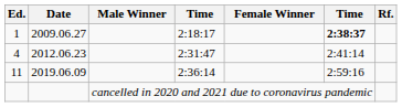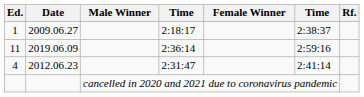 <table class="wikitable sortable">
 <tr>
 <th class="unsortable">Ed.</th>
 <th>Date</th>
 <th>Male Winner</th>
 <th>Time</th>
 <th>Female Winner</th>
 <th>Time</th>
 <th class="unsortable">Rf.</th>
 </tr>
 <tr>
 <td align="center">1</td>
 <td>2009.06.27</td>
 <td></td>
 <td>2:18:17</td>
 <td> </td>
-<td><strong>2:38:37</strong></td>
+<td>2:38:37</td>
+<td></td>
+</tr>
+<tr>
+<td align="center">11</td>
+<td>2019.06.09</td>
+<td></td>
+<td>2:36:14</td>
+<td></td>
+<td>2:59:16</td>
 <td></td>
 </tr>
 <tr>
 <td align="center">4</td>
 <td>2012.06.23</td>
 <td></td>
 <td>2:31:47</td>
 <td></td>
 <td>2:41:14</td>
 <td></td>
 </tr>
 <tr>
-<td align="center">11</td>
-<td>2019.06.09</td>
-<td></td>
-<td>2:36:14</td>
-<td></td>
-<td>2:59:16</td>
-<td></td>
-</tr>
-<tr>
 <td></td>
 <td></td>
 <td colspan="4" align="center" data-sort-value=""><em>cancelled in 2020 and 2021 due to coronavirus pandemic</em></td>
 <td></td>
 </tr>
 </table>
